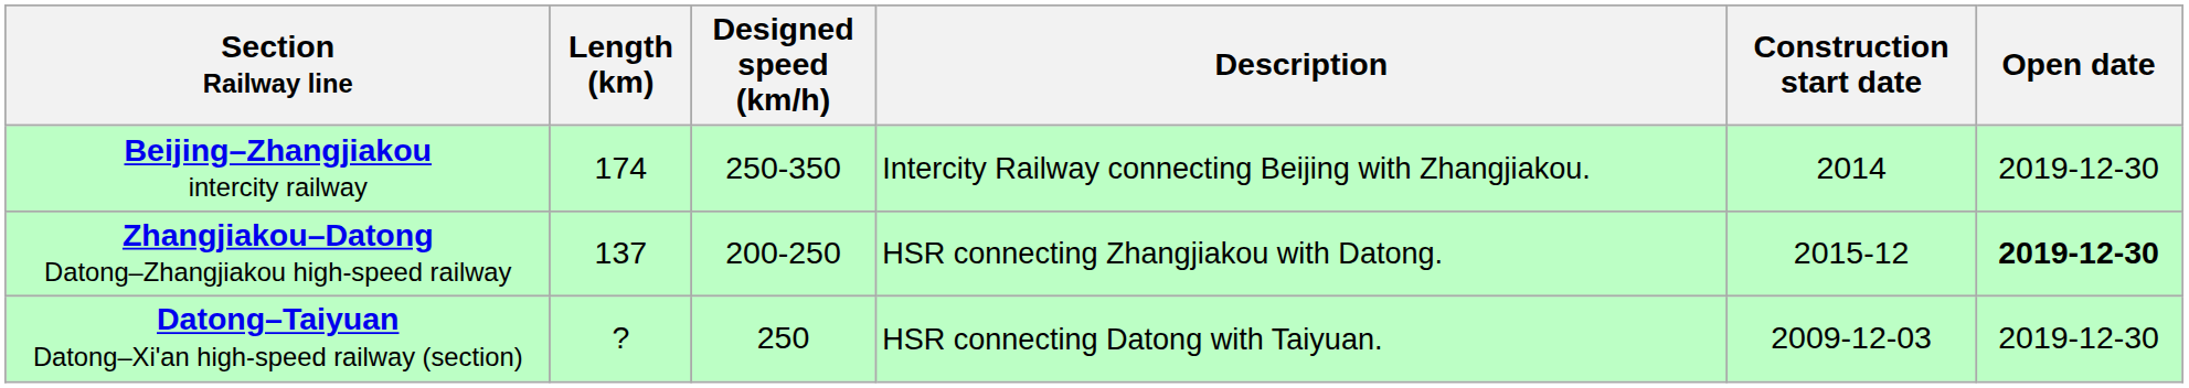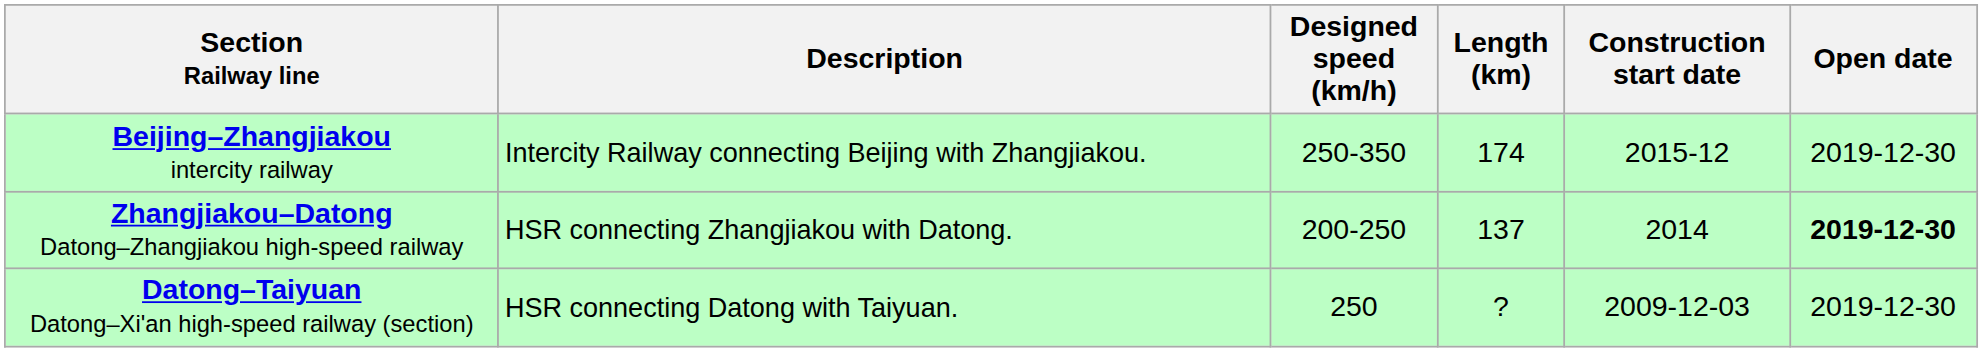 <table class="wikitable sortable" width="70%" style="font-size:100%;text-align: center;">
 <tr>
 <th width="270"><strong>Section</strong> <br> <small> Railway line </small></th>
+<th><strong>Description</strong></th>
+<th><strong>Designed <br> speed <br> (km/h)</strong> <br></th>
 <th><strong>Length <br> (km)</strong> <br></th>
-<th><strong>Designed <br> speed <br> (km/h)</strong> <br></th>
-<th><strong>Description</strong></th>
 <th><strong>Construction <br> start date</strong> <br></th>
 <th><strong>Open date</strong> <br></th>
 </tr>
 <tr style="background:#bcffc5;">
 <td><a href='#'><strong>Beijing–Zhangjiakou</strong></a><br><small>intercity railway</small></td>
+<td style="font-size:95%; text-align:left">Intercity Railway connecting Beijing with Zhangjiakou.</td>
+<td>250-350</td>
 <td>174</td>
-<td>250-350</td>
-<td style="font-size:95%; text-align:left">Intercity Railway connecting Beijing with Zhangjiakou.</td>
-<td>2014</td>
+<td>2015-12</td>
 <td>2019-12-30</td>
 </tr>
 <tr style="background:#bcffc5;">
 <td><a href='#'><strong>Zhangjiakou–Datong</strong></a><br> <small>Datong–Zhangjiakou high-speed railway</small></td>
+<td style="font-size:95%; text-align:left">HSR connecting Zhangjiakou with Datong.</td>
+<td>200-250</td>
 <td>137</td>
-<td>200-250</td>
-<td style="font-size:95%; text-align:left">HSR connecting Zhangjiakou with Datong.</td>
-<td>2015-12</td>
+<td>2014</td>
 <td><strong>2019-12-30</strong></td>
 </tr>
 <tr style="background:#bcffc5;">
 <td><strong><a href='#'>Datong–Taiyuan</a><br></strong> <small>Datong–Xi'an high-speed railway (section)</small></td>
+<td style="font-size:95%; text-align:left">HSR connecting Datong with Taiyuan.</td>
+<td>250</td>
 <td>?</td>
-<td>250</td>
-<td style="font-size:95%; text-align:left">HSR connecting Datong with Taiyuan.</td>
 <td>2009-12-03</td>
 <td>2019-12-30</td>
 </tr>
 </table>
